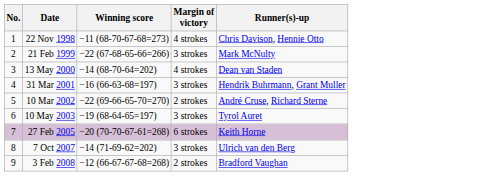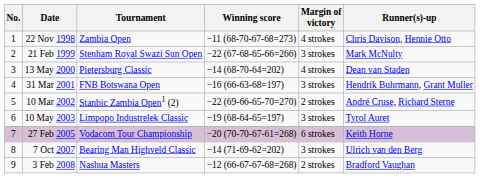 <table class="wikitable" style="font-size:95%;">
 <tr>
 <th>No.</th>
 <th>Date</th>
+<th>Tournament</th>
 <th>Winning score</th>
 <th>Margin of<br>victory</th>
 <th>Runner(s)-up</th>
 </tr>
 <tr>
 <td align=center>1</td>
 <td align=right>22 Nov <a href='#'>1998</a></td>
+<td><a href='#'>Zambia Open</a></td>
 <td>−11 (68-70-67-68=273)</td>
 <td>4 strokes</td>
 <td> <a href='#'>Chris Davison</a>,  <a href='#'>Hennie Otto</a></td>
 </tr>
 <tr>
 <td align=center>2</td>
 <td align=right>21 Feb <a href='#'>1999</a></td>
+<td><a href='#'>Stenham Royal Swazi Sun Open</a></td>
 <td>−22 (67-68-65-66=266)</td>
 <td>3 strokes</td>
 <td> <a href='#'>Mark McNulty</a></td>
 </tr>
 <tr>
 <td align=center>3</td>
 <td align=right>13 May <a href='#'>2000</a></td>
+<td><a href='#'>Pietersburg Classic</a></td>
 <td>−14 (68-70-64=202)</td>
 <td>4 strokes</td>
 <td> <a href='#'>Dean van Staden</a></td>
 </tr>
 <tr>
 <td align=center>4</td>
 <td align=right>31 Mar <a href='#'>2001</a></td>
+<td><a href='#'>FNB Botswana Open</a></td>
 <td>−16 (66-63-68=197)</td>
 <td>3 strokes</td>
 <td> <a href='#'>Hendrik Buhrmann</a>,  <a href='#'>Grant Muller</a></td>
 </tr>
 <tr>
 <td align=center>5</td>
 <td align=right>10 Mar <a href='#'>2002</a></td>
+<td><a href='#'>Stanbic Zambia Open</a><sup>1</sup> (2)</td>
 <td>−22 (69-66-65-70=270)</td>
 <td>2 strokes</td>
 <td> <a href='#'>André Cruse</a>,  <a href='#'>Richard Sterne</a></td>
 </tr>
 <tr>
 <td align=center>6</td>
 <td align=right>10 May <a href='#'>2003</a></td>
+<td><a href='#'>Limpopo Industrelek Classic</a></td>
 <td>−19 (68-64-65=197)</td>
 <td>3 strokes</td>
 <td> <a href='#'>Tyrol Auret</a></td>
 </tr>
 <tr style="background:thistle;">
 <td align=center>7</td>
 <td align=right>27 Feb <a href='#'>2005</a></td>
+<td><a href='#'>Vodacom Tour Championship</a></td>
 <td>−20 (70-70-67-61=268)</td>
 <td>6 strokes</td>
 <td> <a href='#'>Keith Horne</a></td>
 </tr>
 <tr>
 <td align=center>8</td>
 <td align=right>7 Oct <a href='#'>2007</a></td>
+<td><a href='#'>Bearing Man Highveld Classic</a></td>
 <td>−14 (71-69-62=202)</td>
 <td>3 strokes</td>
 <td> <a href='#'>Ulrich van den Berg</a></td>
 </tr>
 <tr>
 <td align=center>9</td>
 <td align=right>3 Feb <a href='#'>2008</a></td>
+<td><a href='#'>Nashua Masters</a></td>
 <td>−12 (66-67-67-68=268)</td>
 <td>2 strokes</td>
 <td> <a href='#'>Bradford Vaughan</a></td>
 </tr>
 </table>
